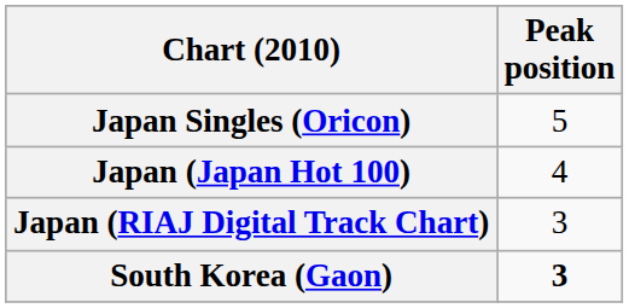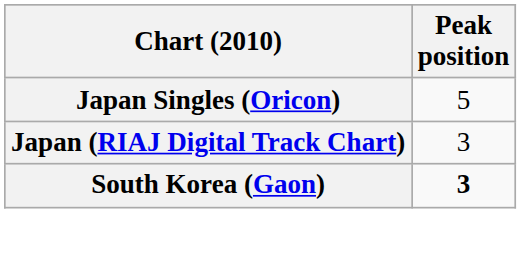 <table class="wikitable plainrowheaders sortable" style="text-align:center;">
 <tr>
 <th>Chart (2010)</th>
 <th>Peak<br>position</th>
 </tr>
 <tr>
 <th scope="row">Japan Singles (<a href='#'>Oricon</a>)</th>
 <td>5</td>
 </tr>
 <tr>
-<th scope="row">Japan (<a href='#'>Japan Hot 100</a>)</th>
-<td>4</td>
-</tr>
-<tr>
 <th scope="row">Japan (<a href='#'>RIAJ Digital Track Chart</a>)</th>
 <td>3</td>
 </tr>
 <tr>
 <th scope="row">South Korea (<a href='#'>Gaon</a>)</th>
 <td><strong>3</strong></td>
 </tr>
 </table>
